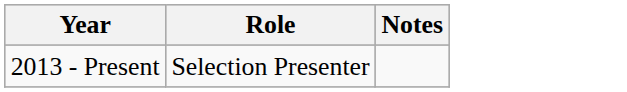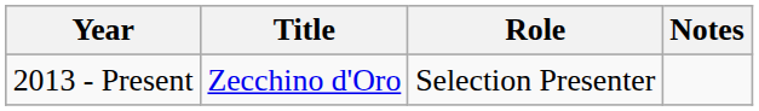 <table class="wikitable">
 <tr>
 <th>Year</th>
+<th>Title</th>
 <th>Role</th>
 <th>Notes</th>
 </tr>
 <tr>
 <td>2013 - Present</td>
+<td><a href='#'>Zecchino d'Oro</a></td>
 <td>Selection Presenter</td>
 <td></td>
 </tr>
 </table>
